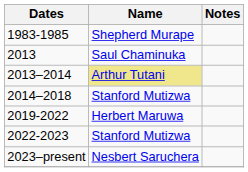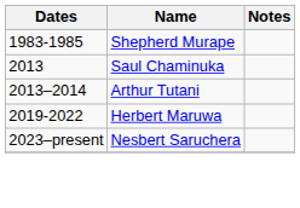 <table class="wikitable">
 <tr>
 <th>Dates</th>
 <th>Name</th>
 <th>Notes</th>
 </tr>
 <tr>
 <td>1983-1985</td>
 <td><a href='#'>Shepherd Murape</a></td>
 <td></td>
 </tr>
 <tr>
 <td>2013</td>
 <td><a href='#'>Saul Chaminuka</a></td>
 <td></td>
 </tr>
 <tr>
 <td>2013–2014</td>
-<td style="background: khaki;"><a href='#'>Arthur Tutani</a></td>
-<td></td>
-</tr>
-<tr>
-<td>2014–2018</td>
-<td><a href='#'>Stanford Mutizwa</a></td>
+<td><a href='#'>Arthur Tutani</a></td>
 <td></td>
 </tr>
 <tr>
 <td>2019-2022</td>
 <td><a href='#'>Herbert Maruwa</a></td>
-<td></td>
-</tr>
-<tr>
-<td>2022-2023</td>
-<td><a href='#'>Stanford Mutizwa</a></td>
 <td></td>
 </tr>
 <tr>
 <td>2023–present</td>
 <td><a href='#'>Nesbert Saruchera</a></td>
 <td></td>
 </tr>
 <tr>
 </tr>
 </table>
